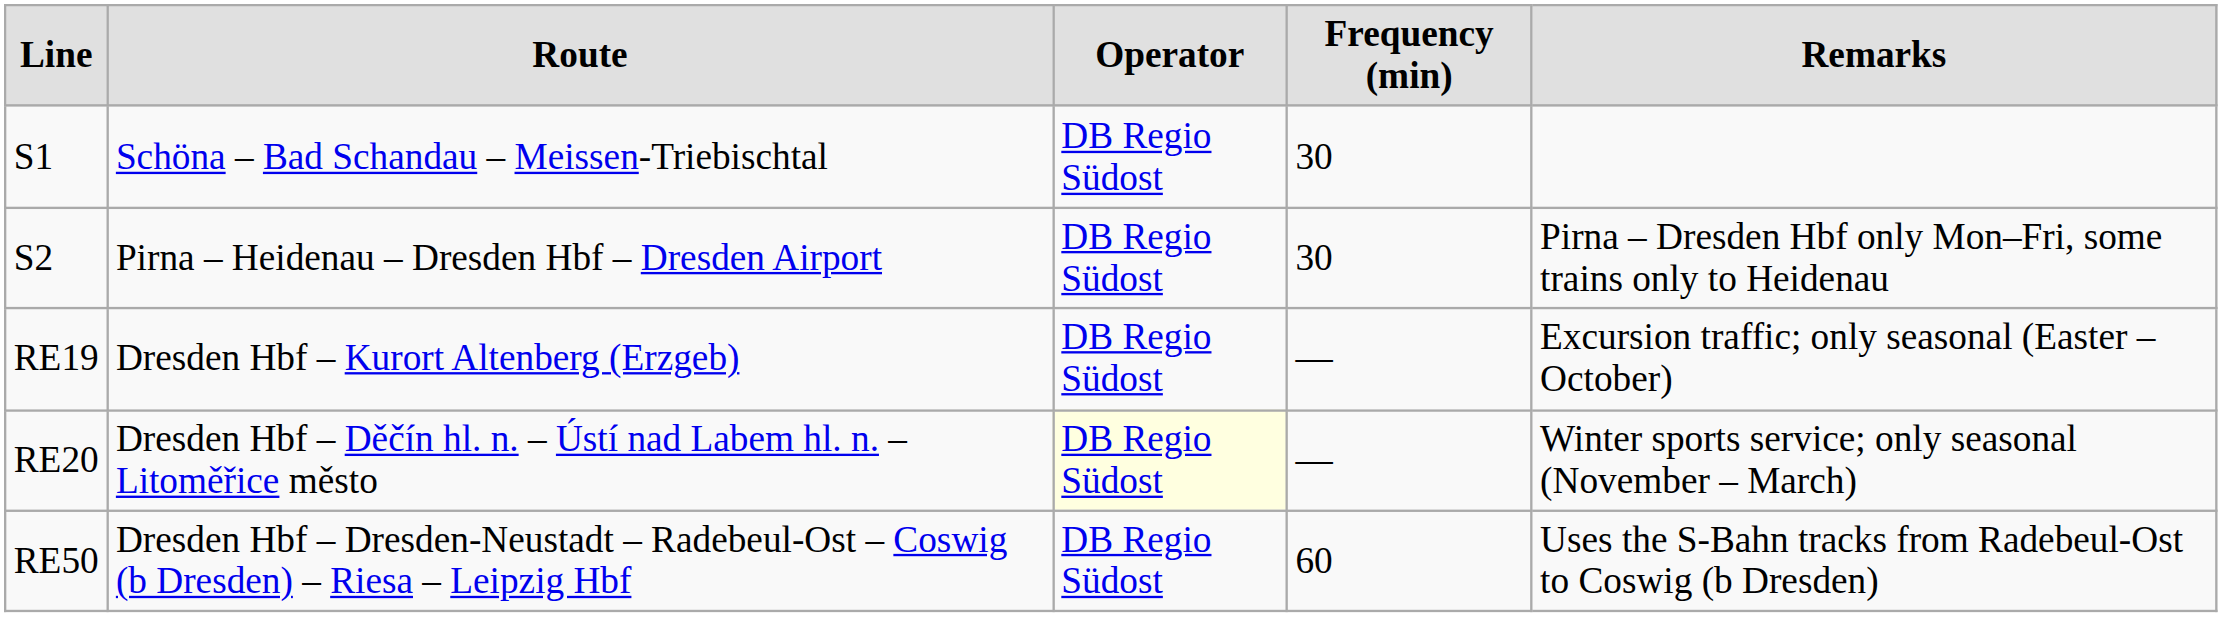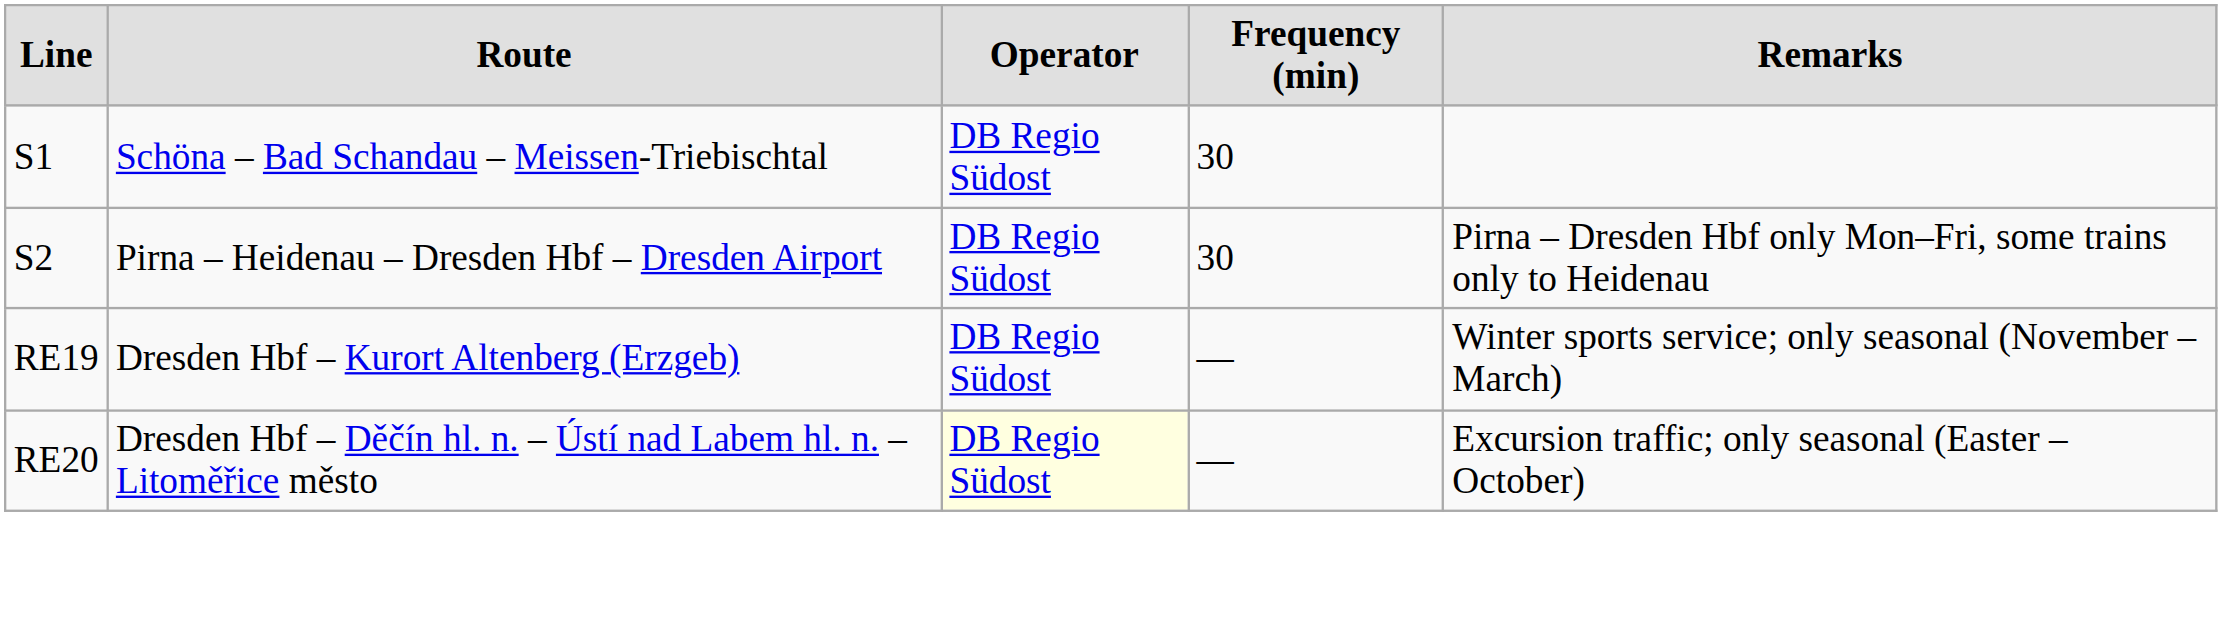 <table class="wikitable float-left"  width="950">
 <tr>
 <th style="background:#E0E0E0">Line</th>
 <th style="background:#E0E0E0">Route</th>
 <th style="background:#E0E0E0">Operator</th>
 <th style="background:#E0E0E0">Frequency (min)</th>
 <th style="background:#E0E0E0">Remarks</th>
 </tr>
 <tr>
 <td>S1</td>
 <td><a href='#'>Schöna</a> – <a href='#'>Bad Schandau</a> – <a href='#'>Meissen</a>-Triebischtal</td>
 <td><a href='#'>DB Regio Südost</a></td>
 <td>30</td>
 <td></td>
 </tr>
 <tr>
 <td>S2</td>
 <td>Pirna – Heidenau – Dresden Hbf – <a href='#'>Dresden Airport</a></td>
 <td><a href='#'>DB Regio Südost</a></td>
 <td>30</td>
 <td>Pirna – Dresden Hbf only Mon–Fri, some trains only to Heidenau</td>
 </tr>
 <tr>
 <td>RE19</td>
 <td>Dresden Hbf – <a href='#'>Kurort Altenberg (Erzgeb)</a></td>
 <td><a href='#'>DB Regio Südost</a></td>
 <td>—</td>
-<td>Excursion traffic; only seasonal (Easter – October)</td>
+<td>Winter sports service; only seasonal (November – March)</td>
 </tr>
 <tr>
 <td>RE20</td>
 <td>Dresden Hbf – <a href='#'>Děčín hl. n.</a> – <a href='#'>Ústí nad Labem hl. n.</a> – <a href='#'>Litoměřice</a> město</td>
 <td style="background: lightyellow;"><a href='#'>DB Regio Südost</a></td>
 <td>—</td>
-<td>Winter sports service; only seasonal (November – March)</td>
-</tr>
-<tr>
-<td>RE50</td>
-<td>Dresden Hbf – Dresden-Neustadt – Radebeul-Ost – <a href='#'>Coswig (b Dresden)</a> – <a href='#'>Riesa</a> – <a href='#'>Leipzig Hbf</a></td>
-<td><a href='#'>DB Regio Südost</a></td>
-<td>60</td>
-<td>Uses the S-Bahn tracks from Radebeul-Ost to Coswig (b Dresden)</td>
+<td>Excursion traffic; only seasonal (Easter – October)</td>
 </tr>
 </table>
